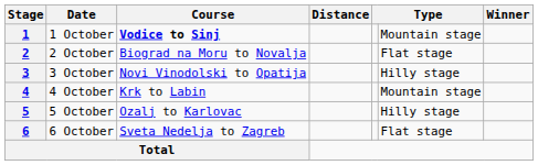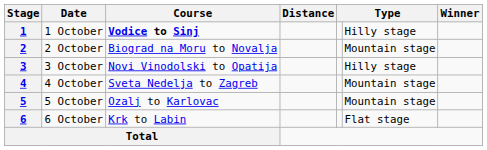 <table class="wikitable">
 <tr>
 <th scope="col">Stage</th>
 <th scope="col">Date</th>
 <th scope="col">Course</th>
 <th scope="col">Distance</th>
 <th colspan="2" scope="col">Type</th>
 <th scope="col">Winner</th>
 </tr>
 <tr>
 <th scope="row"><a href='#'>1</a></th>
 <td>1 October</td>
 <td><strong><a href='#'>Vodice</a> to <a href='#'>Sinj</a></strong></td>
 <td></td>
 <td></td>
-<td>Mountain stage</td>
+<td>Hilly stage</td>
 <td></td>
 </tr>
 <tr>
 <th scope="row"><a href='#'>2</a></th>
 <td>2 October</td>
 <td><a href='#'>Biograd na Moru</a> to <a href='#'>Novalja</a></td>
 <td></td>
 <td></td>
-<td>Flat stage</td>
+<td>Mountain stage</td>
 <td></td>
 </tr>
 <tr>
 <th scope="row"><a href='#'>3</a></th>
 <td>3 October</td>
 <td><a href='#'>Novi Vinodolski</a> to <a href='#'>Opatija</a> </td>
 <td></td>
 <td></td>
 <td>Hilly stage</td>
 <td></td>
 </tr>
 <tr>
 <th scope="row"><a href='#'>4</a></th>
 <td>4 October</td>
-<td><a href='#'>Krk</a> to <a href='#'>Labin</a></td>
+<td><a href='#'>Sveta Nedelja</a> to <a href='#'>Zagreb</a></td>
 <td></td>
 <td></td>
 <td>Mountain stage</td>
 <td></td>
 </tr>
 <tr>
 <th scope="row"><a href='#'>5</a></th>
 <td>5 October</td>
 <td><a href='#'>Ozalj</a> to <a href='#'>Karlovac</a></td>
 <td></td>
 <td></td>
-<td>Hilly stage</td>
+<td>Mountain stage</td>
 <td></td>
 </tr>
 <tr>
 <th scope="row"><a href='#'>6</a></th>
 <td>6 October</td>
-<td><a href='#'>Sveta Nedelja</a> to <a href='#'>Zagreb</a></td>
+<td><a href='#'>Krk</a> to <a href='#'>Labin</a></td>
 <td></td>
 <td></td>
 <td>Flat stage</td>
 <td></td>
 </tr>
 <tr>
 <th colspan="3">Total</th>
 <td colspan="4"></td>
 </tr>
 </table>
